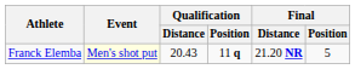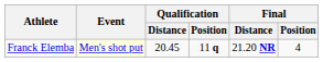 <table class=wikitable style="font-size:90%">
 <tr>
 <th rowspan="2">Athlete</th>
 <th rowspan="2">Event</th>
 <th colspan="2">Qualification</th>
 <th colspan="2">Final</th>
 </tr>
 <tr style="font-size:95%">
 <th>Distance</th>
 <th>Position</th>
 <th>Distance</th>
 <th>Position</th>
 </tr>
 <tr align=center>
 <td align=left><a href='#'>Franck Elemba</a></td>
 <td align=left style="background: lightyellow;"><a href='#'>Men's shot put</a></td>
-<td>20.43</td>
+<td>20.45</td>
 <td>11 <strong>q</strong></td>
 <td>21.20 <strong><a href='#'>NR</a></strong></td>
-<td>5</td>
+<td>4</td>
 </tr>
 </table>
